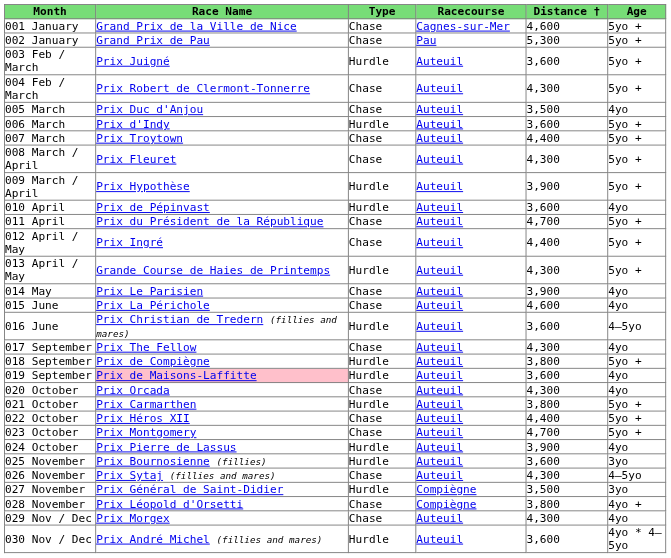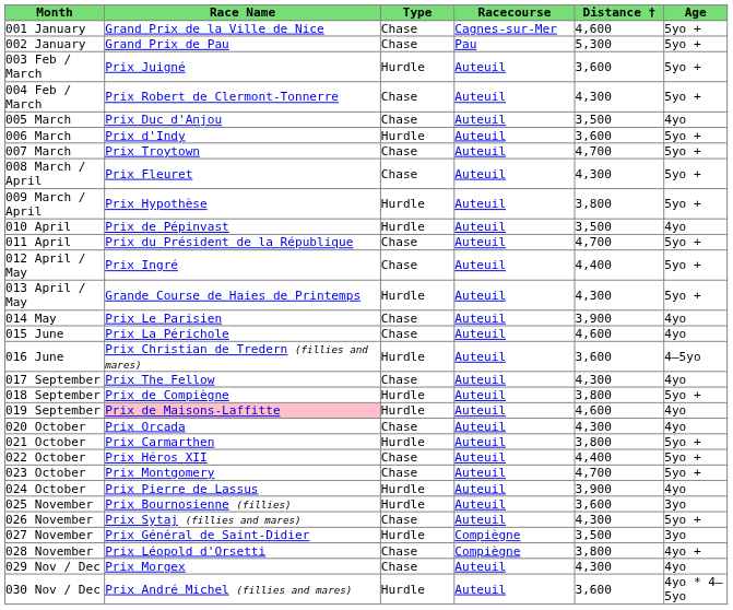 <table class = "sortable" | border="1" cellpadding="0" style="border-collapse: collapse; font-size:90%">
 <tr bgcolor="#77dd77" align="center">
 <th width="95px"><strong>Month</strong><br></th>
 <th width="265px"><strong>Race Name</strong><br></th>
 <th width="70px"><strong>Type</strong><br></th>
 <th width="115px"><strong>Racecourse</strong><br></th>
 <th width="85px"><strong>Distance</strong> †<br></th>
 <th width="60px"><strong>Age</strong><br></th>
 </tr>
 <tr>
 <td><span>001</span> January</td>
 <td><a href='#'>Grand Prix de la Ville de Nice</a></td>
 <td>Chase</td>
 <td><a href='#'>Cagnes-sur-Mer</a></td>
 <td>4,600</td>
 <td>5yo +</td>
 </tr>
 <tr>
 <td><span>002</span> January</td>
 <td><a href='#'>Grand Prix de Pau</a></td>
 <td>Chase</td>
 <td><a href='#'>Pau</a></td>
 <td>5,300</td>
 <td>5yo +</td>
 </tr>
 <tr>
 <td><span>003</span> Feb / March</td>
 <td><a href='#'>Prix Juigné</a></td>
 <td>Hurdle</td>
 <td><a href='#'>Auteuil</a></td>
 <td>3,600</td>
 <td>5yo +</td>
 </tr>
 <tr>
 <td><span>004</span> Feb / March</td>
 <td><a href='#'>Prix Robert de Clermont-Tonnerre</a></td>
 <td>Chase</td>
 <td><a href='#'>Auteuil</a></td>
 <td>4,300</td>
 <td>5yo +</td>
 </tr>
 <tr>
 <td><span>005</span> March</td>
 <td><a href='#'>Prix Duc d'Anjou</a></td>
 <td>Chase</td>
 <td><a href='#'>Auteuil</a></td>
 <td>3,500</td>
 <td>4yo</td>
 </tr>
 <tr>
 <td><span>006</span> March</td>
 <td><a href='#'>Prix d'Indy</a></td>
 <td>Hurdle</td>
 <td><a href='#'>Auteuil</a></td>
 <td>3,600</td>
 <td>5yo +</td>
 </tr>
 <tr>
 <td><span>007</span> March</td>
 <td><a href='#'>Prix Troytown</a></td>
 <td>Chase</td>
 <td><a href='#'>Auteuil</a></td>
-<td>4,400</td>
+<td>4,700</td>
 <td>5yo +</td>
 </tr>
 <tr>
 <td><span>008</span> March / April</td>
 <td><a href='#'>Prix Fleuret</a></td>
 <td>Chase</td>
 <td><a href='#'>Auteuil</a></td>
 <td>4,300</td>
 <td>5yo +</td>
 </tr>
 <tr>
 <td><span>009</span> March / April</td>
 <td><a href='#'>Prix Hypothèse</a></td>
 <td>Hurdle</td>
 <td><a href='#'>Auteuil</a></td>
-<td>3,900</td>
+<td>3,800</td>
 <td>5yo +</td>
 </tr>
 <tr>
 <td><span>010</span> April</td>
 <td><a href='#'>Prix de Pépinvast</a></td>
 <td>Hurdle</td>
 <td><a href='#'>Auteuil</a></td>
-<td>3,600</td>
+<td>3,500</td>
 <td>4yo</td>
 </tr>
 <tr>
 <td><span>011</span> April</td>
 <td><a href='#'>Prix du Président de la République</a></td>
 <td>Chase</td>
 <td><a href='#'>Auteuil</a></td>
 <td>4,700</td>
 <td>5yo +</td>
 </tr>
 <tr>
 <td><span>012</span> April / May</td>
 <td><a href='#'>Prix Ingré</a></td>
 <td>Chase</td>
 <td><a href='#'>Auteuil</a></td>
 <td>4,400</td>
 <td>5yo +</td>
 </tr>
 <tr>
 <td><span>013</span> April / May</td>
 <td><a href='#'>Grande Course de Haies de Printemps</a></td>
 <td>Hurdle</td>
 <td><a href='#'>Auteuil</a></td>
 <td>4,300</td>
 <td>5yo +</td>
 </tr>
 <tr>
 <td><span>014</span> May</td>
 <td><a href='#'>Prix Le Parisien</a></td>
 <td>Chase</td>
 <td><a href='#'>Auteuil</a></td>
 <td>3,900</td>
 <td>4yo</td>
 </tr>
 <tr>
 <td><span>015</span> June</td>
 <td><a href='#'>Prix La Périchole</a></td>
 <td>Chase</td>
 <td><a href='#'>Auteuil</a></td>
 <td>4,600</td>
 <td>4yo</td>
 </tr>
 <tr>
 <td><span>016</span> June</td>
 <td><a href='#'>Prix Christian de Tredern</a> <small> <em>(fillies and mares)</em> </small></td>
 <td>Hurdle</td>
 <td><a href='#'>Auteuil</a></td>
 <td>3,600</td>
 <td>4–5yo</td>
 </tr>
 <tr>
 <td><span>017</span> September</td>
 <td><a href='#'>Prix The Fellow</a></td>
 <td>Chase</td>
 <td><a href='#'>Auteuil</a></td>
 <td>4,300</td>
 <td>4yo</td>
 </tr>
 <tr>
 <td><span>018</span> September</td>
 <td><a href='#'>Prix de Compiègne</a></td>
 <td>Hurdle</td>
 <td><a href='#'>Auteuil</a></td>
 <td>3,800</td>
 <td>5yo +</td>
 </tr>
 <tr>
 <td><span>019</span> September</td>
 <td style="background: pink;"><a href='#'>Prix de Maisons-Laffitte</a></td>
 <td>Hurdle</td>
 <td><a href='#'>Auteuil</a></td>
-<td>3,600</td>
+<td>4,600</td>
 <td>4yo</td>
 </tr>
 <tr>
 <td><span>020</span> October</td>
 <td><a href='#'>Prix Orcada</a></td>
 <td>Chase</td>
 <td><a href='#'>Auteuil</a></td>
 <td>4,300</td>
 <td>4yo</td>
 </tr>
 <tr>
 <td><span>021</span> October</td>
 <td><a href='#'>Prix Carmarthen</a></td>
 <td>Hurdle</td>
 <td><a href='#'>Auteuil</a></td>
 <td>3,800</td>
 <td>5yo +</td>
 </tr>
 <tr>
 <td><span>022</span> October</td>
 <td><a href='#'>Prix Héros XII</a></td>
 <td>Chase</td>
 <td><a href='#'>Auteuil</a></td>
 <td>4,400</td>
 <td>5yo +</td>
 </tr>
 <tr>
 <td><span>023</span> October</td>
 <td><a href='#'>Prix Montgomery</a></td>
 <td>Chase</td>
 <td><a href='#'>Auteuil</a></td>
 <td>4,700</td>
 <td>5yo +</td>
 </tr>
 <tr>
 <td><span>024</span> October</td>
 <td><a href='#'>Prix Pierre de Lassus</a></td>
 <td>Hurdle</td>
 <td><a href='#'>Auteuil</a></td>
 <td>3,900</td>
 <td>4yo</td>
 </tr>
 <tr>
 <td><span>025</span> November</td>
 <td><a href='#'>Prix Bournosienne</a> <small> <em>(fillies)</em> </small></td>
 <td>Hurdle</td>
 <td><a href='#'>Auteuil</a></td>
 <td>3,600</td>
 <td>3yo</td>
 </tr>
 <tr>
 <td><span>026</span> November</td>
 <td><a href='#'>Prix Sytaj</a> <small> <em>(fillies and mares)</em> </small></td>
 <td>Chase</td>
 <td><a href='#'>Auteuil</a></td>
 <td>4,300</td>
-<td>4–5yo</td>
+<td>5yo +</td>
 </tr>
 <tr>
 <td><span>027</span> November</td>
 <td><a href='#'>Prix Général de Saint-Didier</a></td>
 <td>Hurdle</td>
 <td><a href='#'>Compiègne</a></td>
 <td>3,500</td>
 <td>3yo</td>
 </tr>
 <tr>
 <td><span>028</span> November</td>
 <td><a href='#'>Prix Léopold d'Orsetti</a></td>
 <td>Chase</td>
 <td><a href='#'>Compiègne</a></td>
 <td>3,800</td>
 <td>4yo +</td>
 </tr>
 <tr>
 <td><span>029</span> Nov / Dec</td>
 <td><a href='#'>Prix Morgex</a></td>
 <td>Chase</td>
 <td><a href='#'>Auteuil</a></td>
 <td>4,300</td>
 <td>4yo</td>
 </tr>
 <tr>
 <td><span>030</span> Nov / Dec</td>
 <td><a href='#'>Prix André Michel</a> <small> <em>(fillies and mares)</em> </small></td>
 <td>Hurdle</td>
 <td><a href='#'>Auteuil</a></td>
 <td>3,600</td>
 <td><span>4yo *</span> 4–5yo</td>
 </tr>
 </table>
